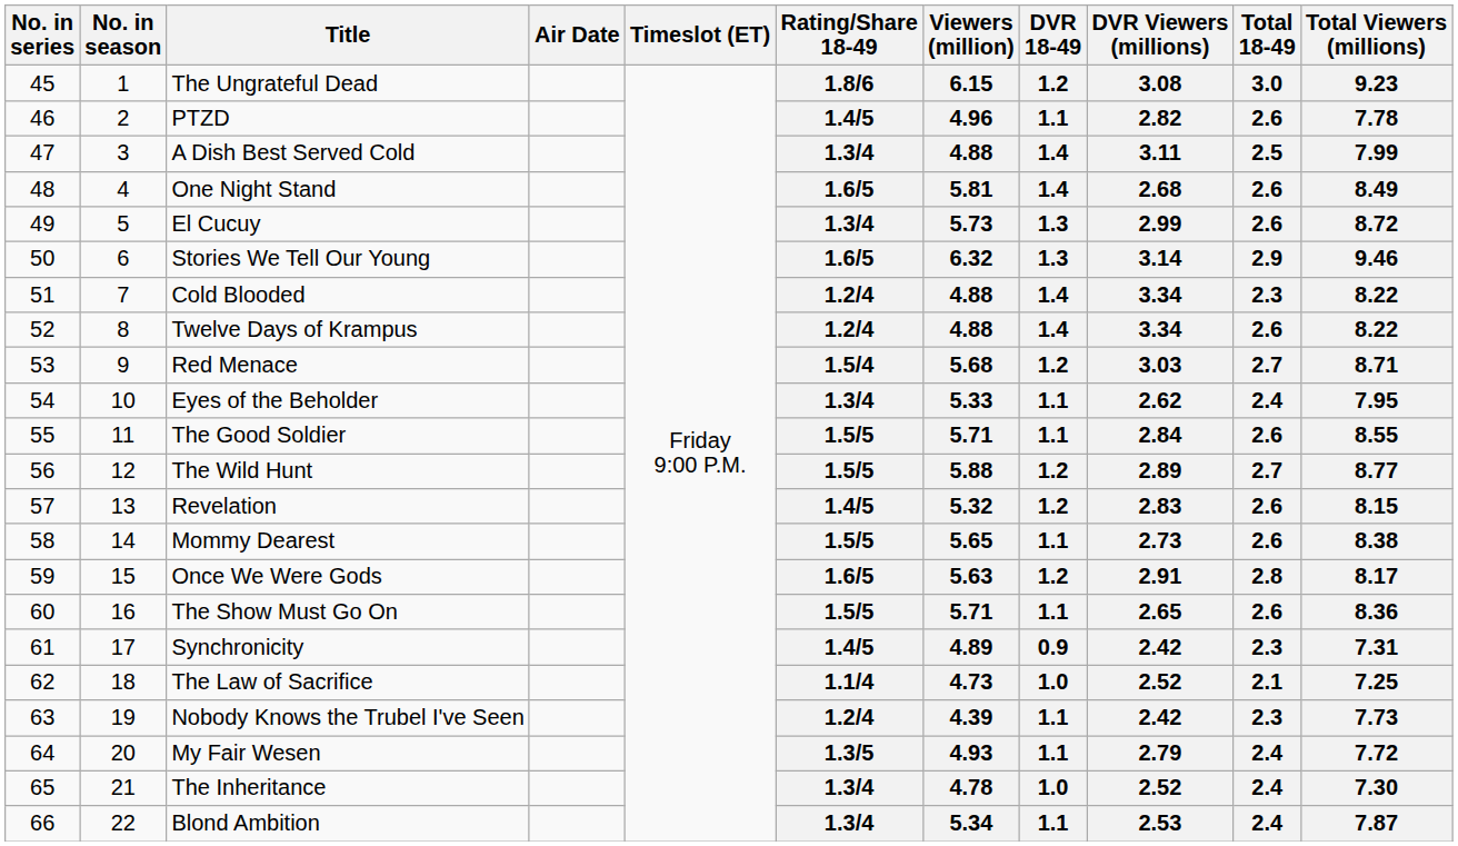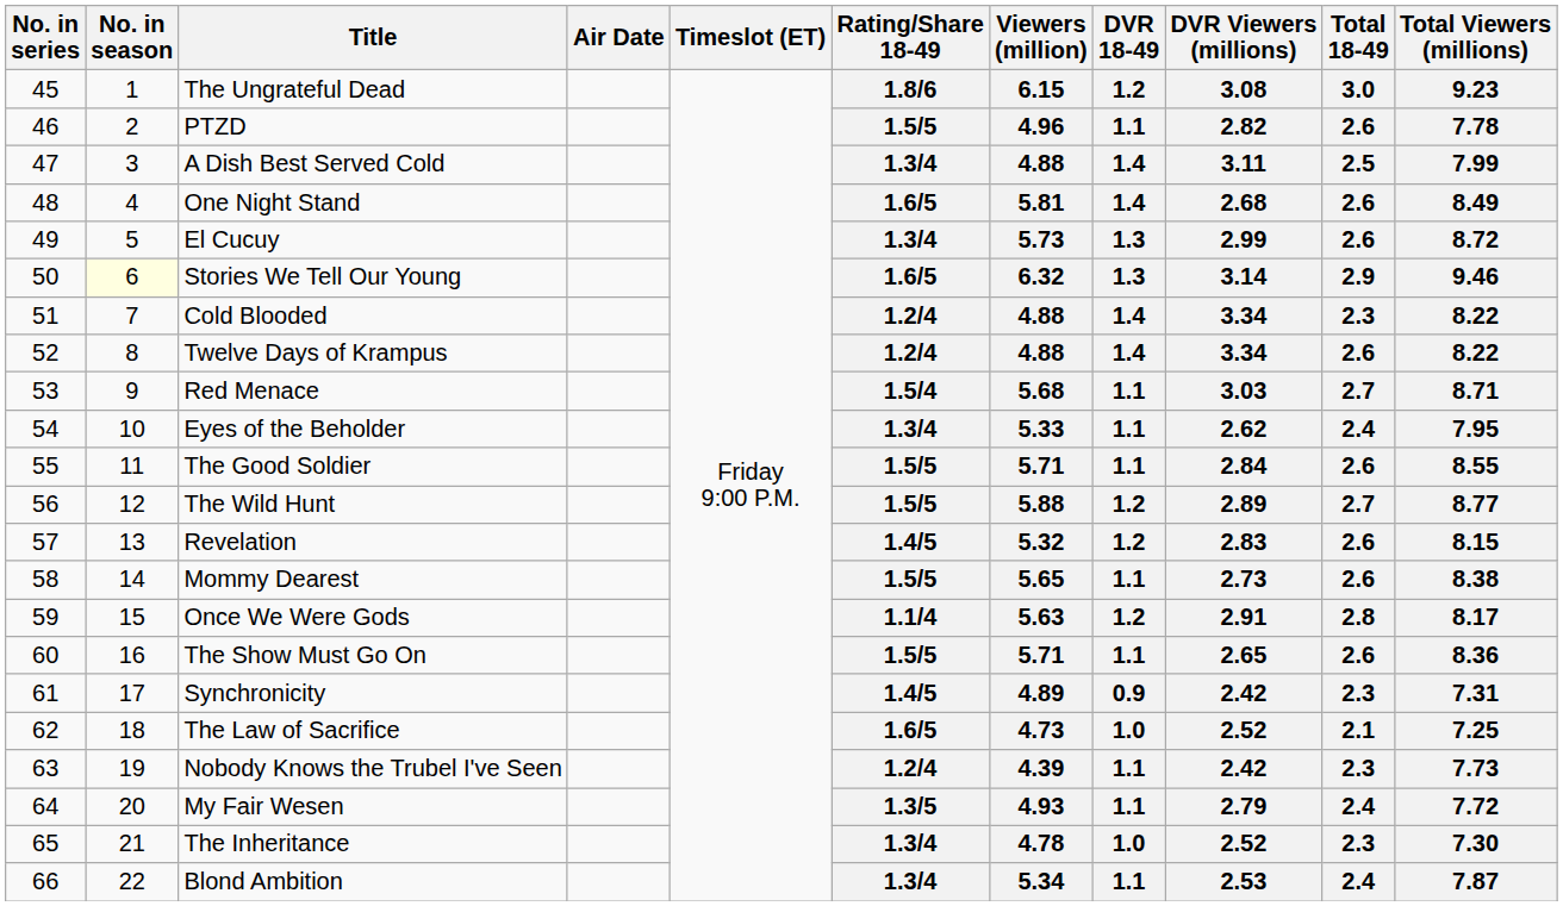 <table class="wikitable">
 <tr>
 <th>No. in<br>series</th>
 <th>No. in<br>season</th>
 <th>Title</th>
 <th>Air Date</th>
 <th>Timeslot (ET)</th>
 <th>Rating/Share<br>18-49</th>
 <th>Viewers<br>(million)</th>
 <th>DVR<br>18-49</th>
 <th>DVR Viewers<br>(millions)</th>
 <th>Total<br>18-49</th>
 <th>Total Viewers<br>(millions)</th>
 </tr>
 <tr>
 <td style="text-align:center">45</td>
 <td style="text-align:center">1</td>
 <td>The Ungrateful Dead</td>
 <td></td>
 <td style="text-align:center" rowspan=22>Friday<br>9:00 P.M.</td>
 <th style="text-align:center">1.8/6</th>
 <th style="text-align:center">6.15</th>
 <th style="text-align:center">1.2</th>
 <th style="text-align:center">3.08</th>
 <th style="text-align:center">3.0</th>
 <th style="text-align:center">9.23</th>
 </tr>
 <tr>
 <td style="text-align:center">46</td>
 <td style="text-align:center">2</td>
 <td>PTZD</td>
 <td></td>
-<th style="text-align:center">1.4/5</th>
+<th style="text-align:center">1.5/5</th>
 <th style="text-align:center">4.96</th>
 <th style="text-align:center">1.1</th>
 <th style="text-align:center">2.82</th>
 <th style="text-align:center">2.6</th>
 <th style="text-align:center">7.78</th>
 </tr>
 <tr>
 <td style="text-align:center">47</td>
 <td style="text-align:center">3</td>
 <td>A Dish Best Served Cold</td>
 <td></td>
 <th style="text-align:center">1.3/4</th>
 <th style="text-align:center">4.88</th>
 <th style="text-align:center">1.4</th>
 <th style="text-align:center">3.11</th>
 <th style="text-align:center">2.5</th>
 <th style="text-align:center">7.99</th>
 </tr>
 <tr>
 <td style="text-align:center">48</td>
 <td style="text-align:center">4</td>
 <td>One Night Stand</td>
 <td></td>
 <th style="text-align:center">1.6/5</th>
 <th style="text-align:center">5.81</th>
 <th style="text-align:center">1.4</th>
 <th style="text-align:center">2.68</th>
 <th style="text-align:center">2.6</th>
 <th style="text-align:center">8.49</th>
 </tr>
 <tr>
 <td style="text-align:center">49</td>
 <td style="text-align:center">5</td>
 <td>El Cucuy</td>
 <td></td>
 <th style="text-align:center">1.3/4</th>
 <th style="text-align:center">5.73</th>
 <th style="text-align:center">1.3</th>
 <th style="text-align:center">2.99</th>
 <th style="text-align:center">2.6</th>
 <th style="text-align:center">8.72</th>
 </tr>
 <tr>
 <td style="text-align:center">50</td>
-<td style="text-align:center">6</td>
+<td style="background: lightyellow; text-align:center">6</td>
 <td>Stories We Tell Our Young</td>
 <td></td>
 <th style="text-align:center">1.6/5</th>
 <th style="text-align:center">6.32</th>
 <th style="text-align:center">1.3</th>
 <th style="text-align:center">3.14</th>
 <th style="text-align:center">2.9</th>
 <th style="text-align:center">9.46</th>
 </tr>
 <tr>
 <td style="text-align:center">51</td>
 <td style="text-align:center">7</td>
 <td>Cold Blooded</td>
 <td></td>
 <th style="text-align:center">1.2/4</th>
 <th style="text-align:center">4.88</th>
 <th style="text-align:center">1.4</th>
 <th style="text-align:center">3.34</th>
 <th style="text-align:center">2.3</th>
 <th style="text-align:center">8.22</th>
 </tr>
 <tr>
 <td style="text-align:center">52</td>
 <td style="text-align:center">8</td>
 <td>Twelve Days of Krampus</td>
 <td></td>
 <th style="text-align:center">1.2/4</th>
 <th style="text-align:center">4.88</th>
 <th style="text-align:center">1.4</th>
 <th style="text-align:center">3.34</th>
 <th style="text-align:center">2.6</th>
 <th style="text-align:center">8.22</th>
 </tr>
 <tr>
 <td style="text-align:center">53</td>
 <td style="text-align:center">9</td>
 <td>Red Menace</td>
 <td></td>
 <th style="text-align:center">1.5/4</th>
 <th style="text-align:center">5.68</th>
-<th style="text-align:center">1.2</th>
+<th style="text-align:center">1.1</th>
 <th style="text-align:center">3.03</th>
 <th style="text-align:center">2.7</th>
 <th style="text-align:center">8.71</th>
 </tr>
 <tr>
 <td style="text-align:center">54</td>
 <td style="text-align:center">10</td>
 <td>Eyes of the Beholder</td>
 <td></td>
 <th style="text-align:center">1.3/4</th>
 <th style="text-align:center">5.33</th>
 <th style="text-align:center">1.1</th>
 <th style="text-align:center">2.62</th>
 <th style="text-align:center">2.4</th>
 <th style="text-align:center">7.95</th>
 </tr>
 <tr>
 <td style="text-align:center">55</td>
 <td style="text-align:center">11</td>
 <td>The Good Soldier</td>
 <td></td>
 <th style="text-align:center">1.5/5</th>
 <th style="text-align:center">5.71</th>
 <th style="text-align:center">1.1</th>
 <th style="text-align:center">2.84</th>
 <th style="text-align:center">2.6</th>
 <th style="text-align:center">8.55</th>
 </tr>
 <tr>
 <td style="text-align:center">56</td>
 <td style="text-align:center">12</td>
 <td>The Wild Hunt</td>
 <td></td>
 <th style="text-align:center">1.5/5</th>
 <th style="text-align:center">5.88</th>
 <th style="text-align:center">1.2</th>
 <th style="text-align:center">2.89</th>
 <th style="text-align:center">2.7</th>
 <th style="text-align:center">8.77</th>
 </tr>
 <tr>
 <td style="text-align:center">57</td>
 <td style="text-align:center">13</td>
 <td>Revelation</td>
 <td></td>
 <th style="text-align:center">1.4/5</th>
 <th style="text-align:center">5.32</th>
 <th style="text-align:center">1.2</th>
 <th style="text-align:center">2.83</th>
 <th style="text-align:center">2.6</th>
 <th style="text-align:center">8.15</th>
 </tr>
 <tr>
 <td style="text-align:center">58</td>
 <td style="text-align:center">14</td>
 <td>Mommy Dearest</td>
 <td></td>
 <th style="text-align:center">1.5/5</th>
 <th style="text-align:center">5.65</th>
 <th style="text-align:center">1.1</th>
 <th style="text-align:center">2.73</th>
 <th style="text-align:center">2.6</th>
 <th style="text-align:center">8.38</th>
 </tr>
 <tr>
 <td style="text-align:center">59</td>
 <td style="text-align:center">15</td>
 <td>Once We Were Gods</td>
 <td></td>
-<th style="text-align:center">1.6/5</th>
+<th style="text-align:center">1.1/4</th>
 <th style="text-align:center">5.63</th>
 <th style="text-align:center">1.2</th>
 <th style="text-align:center">2.91</th>
 <th style="text-align:center">2.8</th>
 <th style="text-align:center">8.17</th>
 </tr>
 <tr>
 <td style="text-align:center">60</td>
 <td style="text-align:center">16</td>
 <td>The Show Must Go On</td>
 <td></td>
 <th style="text-align:center">1.5/5</th>
 <th style="text-align:center">5.71</th>
 <th style="text-align:center">1.1</th>
 <th style="text-align:center">2.65</th>
 <th style="text-align:center">2.6</th>
 <th style="text-align:center">8.36</th>
 </tr>
 <tr>
 <td style="text-align:center">61</td>
 <td style="text-align:center">17</td>
 <td>Synchronicity</td>
 <td></td>
 <th style="text-align:center">1.4/5</th>
 <th style="text-align:center">4.89</th>
 <th style="text-align:center">0.9</th>
 <th style="text-align:center">2.42</th>
 <th style="text-align:center">2.3</th>
 <th style="text-align:center">7.31</th>
 </tr>
 <tr>
 <td style="text-align:center">62</td>
 <td style="text-align:center">18</td>
 <td>The Law of Sacrifice</td>
 <td></td>
-<th style="text-align:center">1.1/4</th>
+<th style="text-align:center">1.6/5</th>
 <th style="text-align:center">4.73</th>
 <th style="text-align:center">1.0</th>
 <th style="text-align:center">2.52</th>
 <th style="text-align:center">2.1</th>
 <th style="text-align:center">7.25</th>
 </tr>
 <tr>
 <td style="text-align:center">63</td>
 <td style="text-align:center">19</td>
 <td>Nobody Knows the Trubel I've Seen</td>
 <td></td>
 <th style="text-align:center">1.2/4</th>
 <th style="text-align:center">4.39</th>
 <th style="text-align:center">1.1</th>
 <th style="text-align:center">2.42</th>
 <th style="text-align:center">2.3</th>
 <th style="text-align:center">7.73</th>
 </tr>
 <tr>
 <td style="text-align:center">64</td>
 <td style="text-align:center">20</td>
 <td>My Fair Wesen</td>
 <td></td>
 <th style="text-align:center">1.3/5</th>
 <th style="text-align:center">4.93</th>
 <th style="text-align:center">1.1</th>
 <th style="text-align:center">2.79</th>
 <th style="text-align:center">2.4</th>
 <th style="text-align:center">7.72</th>
 </tr>
 <tr>
 <td style="text-align:center">65</td>
 <td style="text-align:center">21</td>
 <td>The Inheritance</td>
 <td></td>
 <th style="text-align:center">1.3/4</th>
 <th style="text-align:center">4.78</th>
 <th style="text-align:center">1.0</th>
 <th style="text-align:center">2.52</th>
-<th style="text-align:center">2.4</th>
+<th style="text-align:center">2.3</th>
 <th style="text-align:center">7.30</th>
 </tr>
 <tr>
 <td style="text-align:center">66</td>
 <td style="text-align:center">22</td>
 <td>Blond Ambition</td>
 <td></td>
 <th style="text-align:center">1.3/4</th>
 <th style="text-align:center">5.34</th>
 <th style="text-align:center">1.1</th>
 <th style="text-align:center">2.53</th>
 <th style="text-align:center">2.4</th>
 <th style="text-align:center">7.87</th>
 </tr>
 </table>
